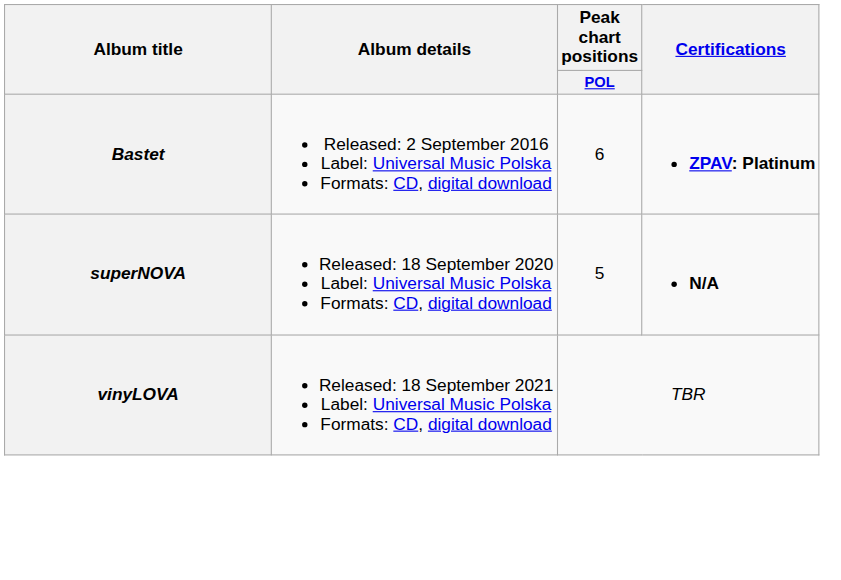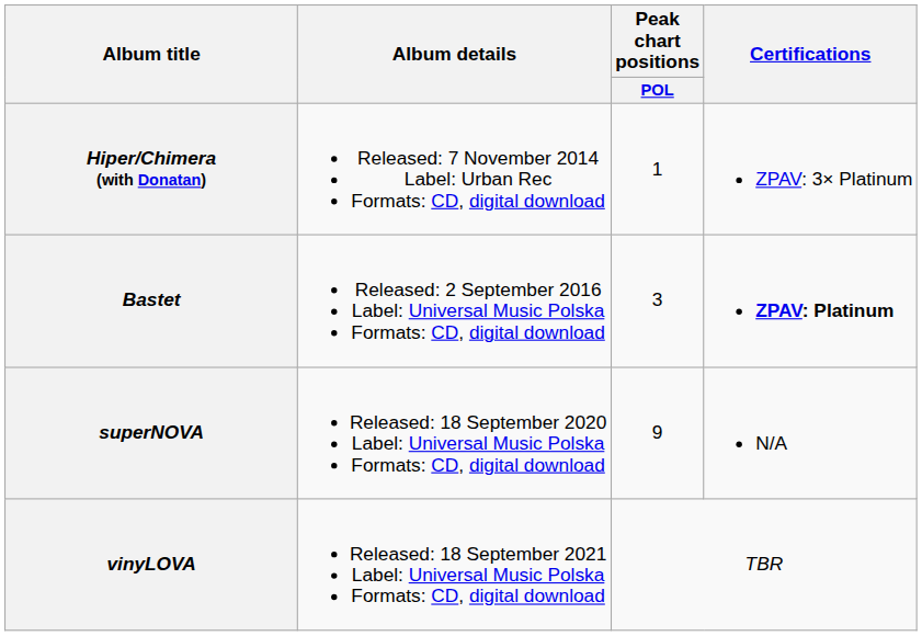 <table class="wikitable plainrowheaders" style="text-align:center;">
 <tr>
 <th rowspan=2 style="width:15em;">Album title</th>
 <th rowspan=2>Album details</th>
 <th>Peak chart positions</th>
 <th rowspan=2><a href='#'>Certifications</a></th>
 </tr>
 <tr>
 <th style="width:3em;font-size:85%;"><a href='#'>POL</a><br></th>
 </tr>
 <tr>
+<th scope="row"><em>Hiper/Chimera</em><br><small>(with <a href='#'>Donatan</a>)</small></th>
+<td><br><ul><li>Released: 7 November 2014</li><li>Label: Urban Rec</li><li>Formats: <a href='#'>CD</a>, <a href='#'>digital download</a></li></ul></td>
+<td>1</td>
+<td style="text-align:left;"><br><ul><li><a href='#'>ZPAV</a>: 3× Platinum</li></ul></td>
+</tr>
+<tr>
 <th scope="row"><em>Bastet</em></th>
 <td><br><ul><li>Released: 2 September 2016</li><li>Label: <a href='#'>Universal Music Polska</a></li><li>Formats: <a href='#'>CD</a>, <a href='#'>digital download</a></li></ul></td>
-<td>6</td>
+<td>3</td>
 <td style="text-align:left;"><strong><br><ul><li><a href='#'>ZPAV</a>: Platinum</li></ul></strong></td>
 </tr>
 <tr>
 <th scope="row"><em>superNOVA</em></th>
 <td><br><ul><li>Released: 18 September 2020</li><li>Label: <a href='#'>Universal Music Polska</a></li><li>Formats: <a href='#'>CD</a>, <a href='#'>digital download</a></li></ul></td>
-<td>5</td>
-<td style="text-align:left;"><strong><br><ul><li>N/A</li></ul></strong></td>
+<td>9</td>
+<td style="text-align:left;"><br><ul><li>N/A</li></ul></td>
 </tr>
 <tr>
 <th scope="row"><em>vinyLOVA</em></th>
 <td><br><ul><li>Released: 18 September 2021</li><li>Label: <a href='#'>Universal Music Polska</a></li><li>Formats: <a href='#'>CD</a>, <a href='#'>digital download</a></li></ul></td>
 <td colspan="2" align="center"><em>TBR</em></td>
 </tr>
 </table>
